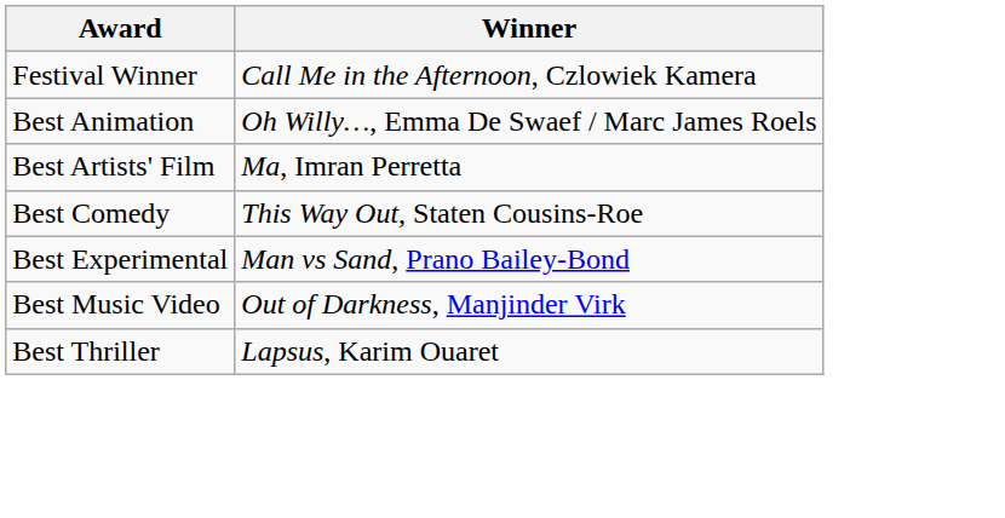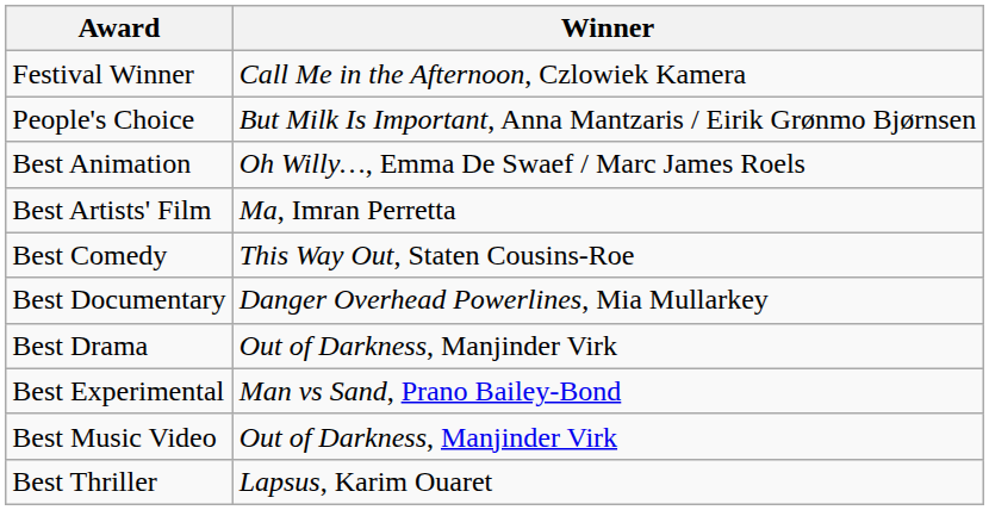 <table class="wikitable">
 <tr>
 <th>Award</th>
 <th>Winner</th>
 </tr>
 <tr>
 <td>Festival Winner</td>
 <td><em>Call Me in the Afternoon</em>, Czlowiek Kamera</td>
+</tr>
+<tr>
+<td>People's Choice</td>
+<td><em>But Milk Is Important</em>, Anna Mantzaris / Eirik Grønmo Bjørnsen</td>
 </tr>
 <tr>
 <td>Best Animation</td>
 <td><em>Oh Willy…</em>, Emma De Swaef / Marc James Roels</td>
 </tr>
 <tr>
 <td>Best Artists' Film</td>
 <td><em>Ma</em>, Imran Perretta</td>
 </tr>
 <tr>
 <td>Best Comedy</td>
 <td><em>This Way Out</em>, Staten Cousins-Roe</td>
 </tr>
 <tr>
+<td>Best Documentary</td>
+<td><em>Danger Overhead Powerlines</em>, Mia Mullarkey</td>
+</tr>
+<tr>
+<td>Best Drama</td>
+<td><em>Out of Darkness</em>, Manjinder Virk</td>
+</tr>
+<tr>
 <td>Best Experimental</td>
 <td><em>Man vs Sand</em>, <a href='#'>Prano Bailey-Bond</a></td>
 </tr>
 <tr>
 <td>Best Music Video</td>
 <td><em>Out of Darkness</em>, <a href='#'>Manjinder Virk</a></td>
 </tr>
 <tr>
 <td>Best Thriller</td>
 <td><em>Lapsus</em>, Karim Ouaret</td>
 </tr>
 </table>
